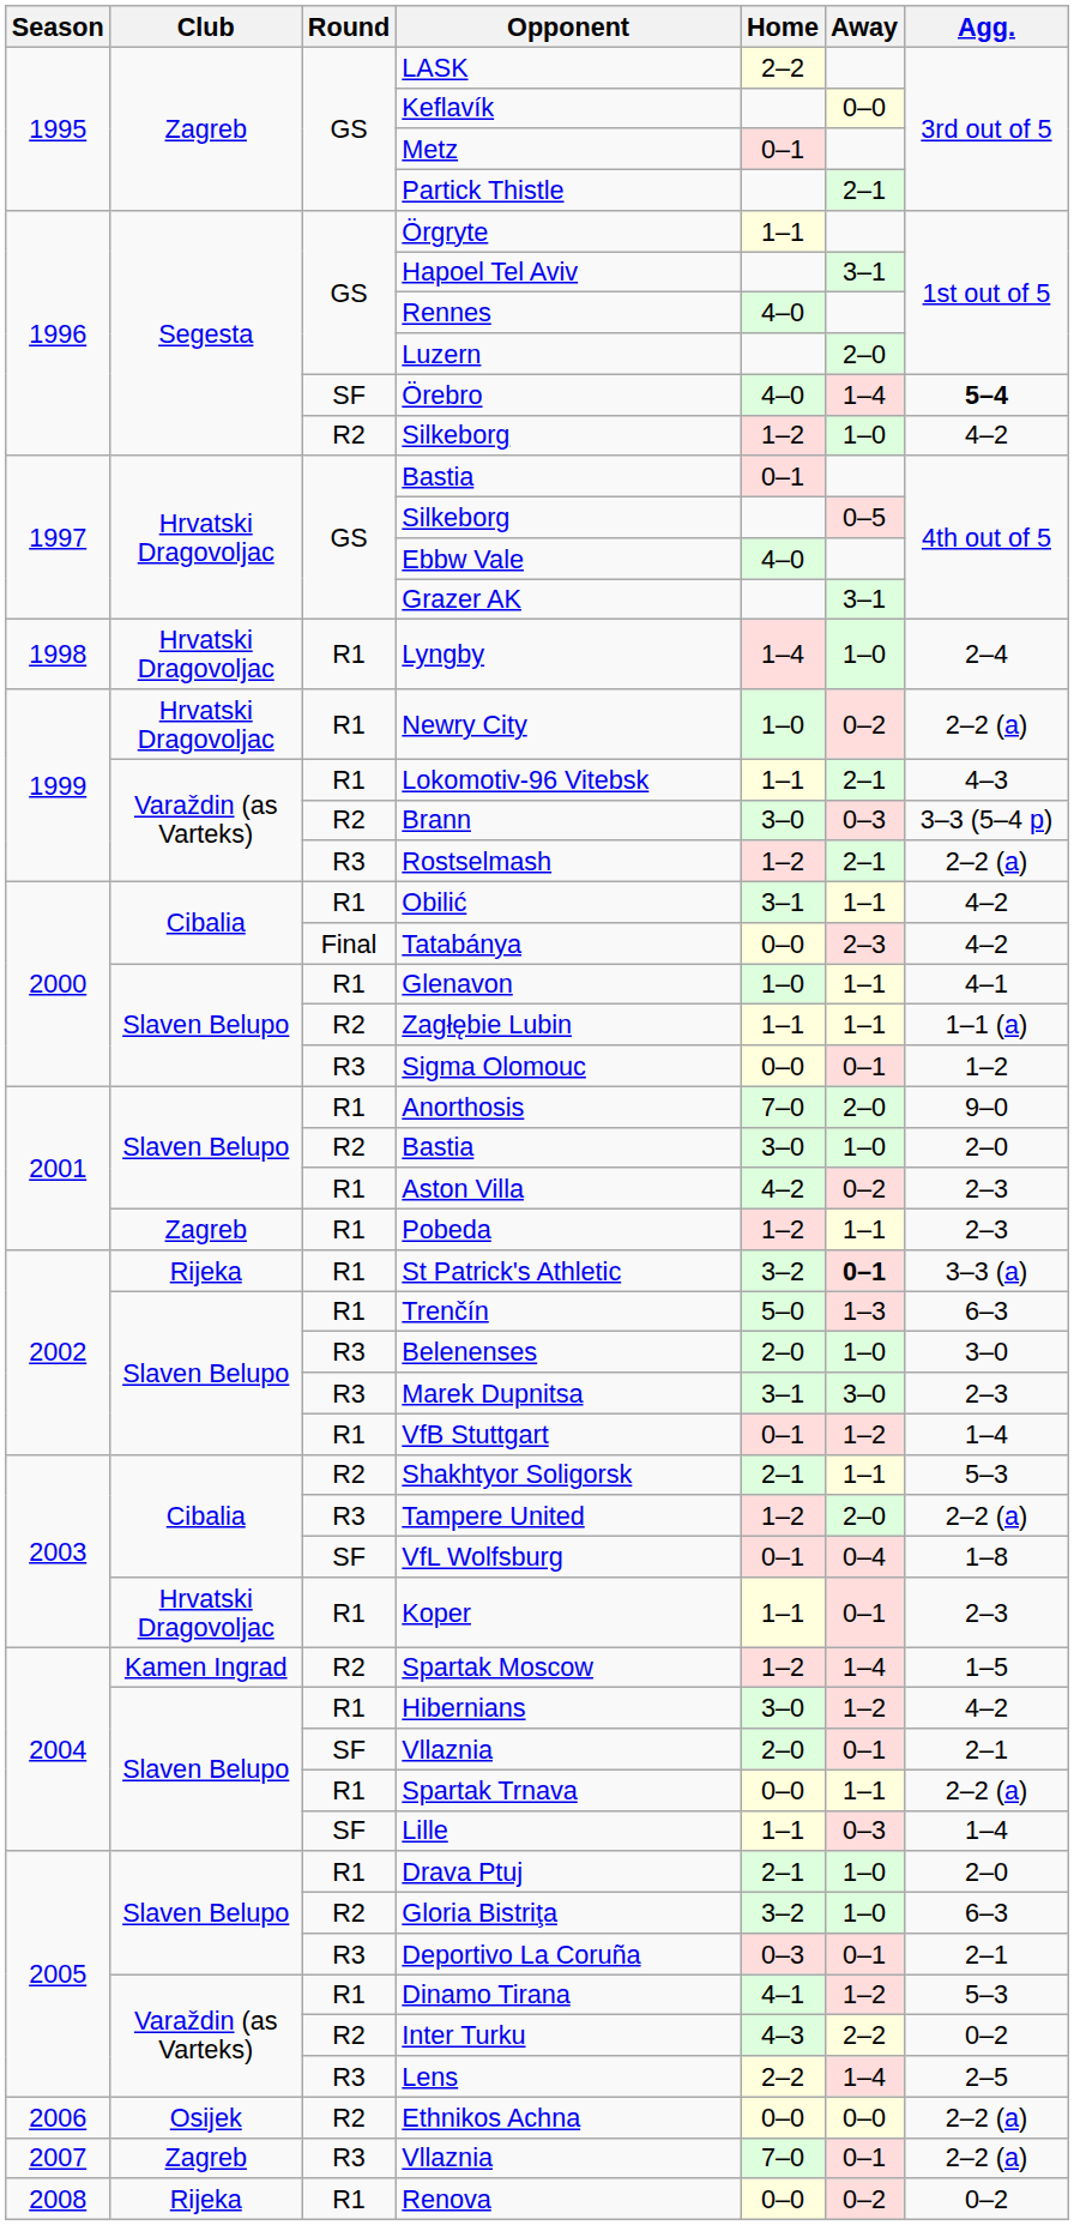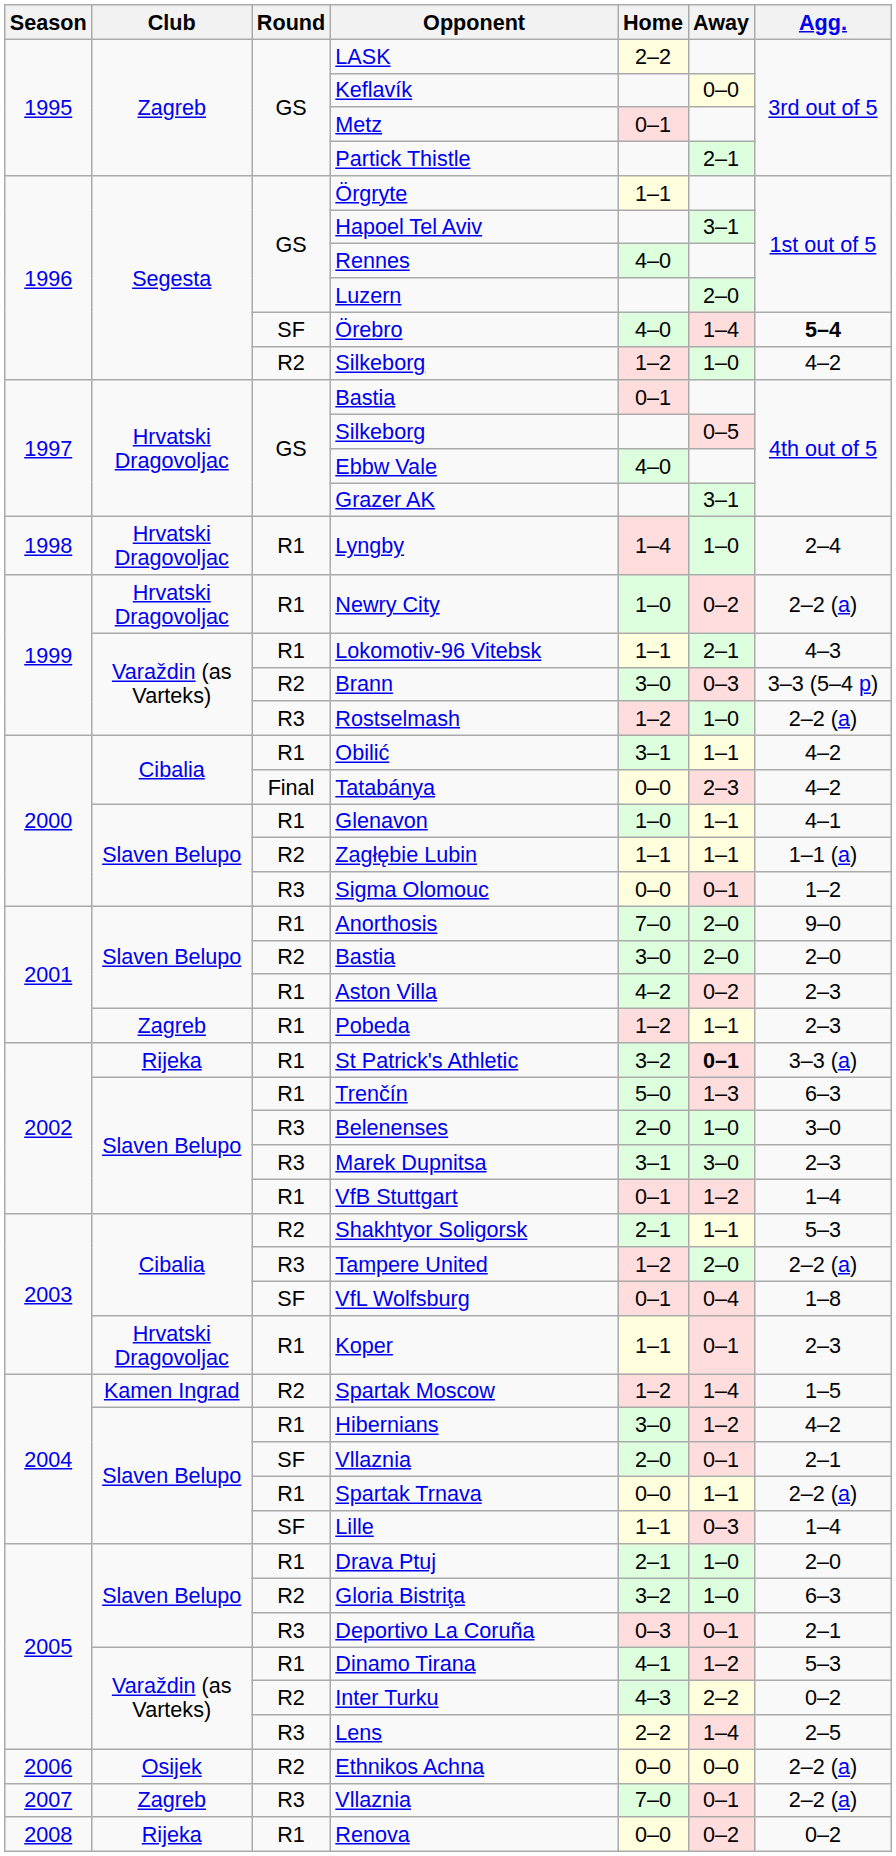 <table class="wikitable" style="font-size:90%; text-align: center">
 <tr>
 <th width="50">Season</th>
 <th width="100">Club</th>
 <th width="30">Round</th>
 <th width="185">Opponent</th>
 <th width="30">Home</th>
 <th width="30">Away</th>
 <th width="85"><a href='#'>Agg.</a></th>
 </tr>
 <tr>
 <td rowspan=4><a href='#'>1995</a></td>
 <td rowspan=4><a href='#'>Zagreb</a></td>
 <td rowspan=4>GS</td>
 <td align="left"> <a href='#'>LASK</a></td>
 <td bgcolor="#ffffdd">2–2</td>
 <td></td>
 <td rowspan=4><a href='#'>3rd out of 5</a></td>
 </tr>
 <tr>
 <td align="left"> <a href='#'>Keflavík</a></td>
 <td></td>
 <td bgcolor="#ffffdd">0–0</td>
 </tr>
 <tr>
 <td align="left"> <a href='#'>Metz</a></td>
 <td bgcolor="#ffdddd">0–1</td>
 <td></td>
 </tr>
 <tr>
 <td align="left"> <a href='#'>Partick Thistle</a></td>
 <td></td>
 <td bgcolor="#ddffdd">2–1</td>
 </tr>
 <tr>
 <td rowspan=6><a href='#'>1996</a></td>
 <td rowspan=6><a href='#'>Segesta</a></td>
 <td rowspan=4>GS</td>
 <td align="left"> <a href='#'>Örgryte</a></td>
 <td bgcolor="#ffffdd">1–1</td>
 <td></td>
 <td rowspan=4><a href='#'>1st out of 5</a></td>
 </tr>
 <tr>
 <td align="left"> <a href='#'>Hapoel Tel Aviv</a></td>
 <td></td>
 <td bgcolor="#ddffdd">3–1</td>
 </tr>
 <tr>
 <td align="left"> <a href='#'>Rennes</a></td>
 <td bgcolor="#ddffdd">4–0</td>
 <td></td>
 </tr>
 <tr>
 <td align="left"> <a href='#'>Luzern</a></td>
 <td></td>
 <td bgcolor="#ddffdd">2–0</td>
 </tr>
 <tr>
 <td>SF</td>
 <td align="left"> <a href='#'>Örebro</a></td>
 <td bgcolor="#ddffdd">4–0</td>
 <td bgcolor="#ffdddd">1–4</td>
 <td><strong>5–4</strong></td>
 </tr>
 <tr>
 <td>R2</td>
 <td align="left"> <a href='#'>Silkeborg</a></td>
 <td bgcolor="#ffdddd">1–2</td>
 <td bgcolor="#ddffdd">1–0</td>
 <td>4–2</td>
 </tr>
 <tr>
 <td rowspan=4><a href='#'>1997</a></td>
 <td rowspan=4><a href='#'>Hrvatski Dragovoljac</a></td>
 <td rowspan=4>GS</td>
 <td align="left"> <a href='#'>Bastia</a></td>
 <td bgcolor="#ffdddd">0–1</td>
 <td></td>
 <td rowspan=4><a href='#'>4th out of 5</a></td>
 </tr>
 <tr>
 <td align="left"> <a href='#'>Silkeborg</a></td>
 <td></td>
 <td bgcolor="#ffdddd">0–5</td>
 </tr>
 <tr>
 <td align="left"> <a href='#'>Ebbw Vale</a></td>
 <td bgcolor="#ddffdd">4–0</td>
 <td></td>
 </tr>
 <tr>
 <td align="left"> <a href='#'>Grazer AK</a></td>
 <td></td>
 <td bgcolor="#ddffdd">3–1</td>
 </tr>
 <tr>
 <td><a href='#'>1998</a></td>
 <td><a href='#'>Hrvatski Dragovoljac</a></td>
 <td>R1</td>
 <td align="left"> <a href='#'>Lyngby</a></td>
 <td bgcolor="#ffdddd">1–4</td>
 <td bgcolor="#ddffdd">1–0</td>
 <td>2–4</td>
 </tr>
 <tr>
 <td rowspan=4><a href='#'>1999</a></td>
 <td><a href='#'>Hrvatski Dragovoljac</a></td>
 <td>R1</td>
 <td align="left"> <a href='#'>Newry City</a></td>
 <td bgcolor="#ddffdd">1–0</td>
 <td bgcolor="#ffdddd">0–2</td>
 <td>2–2 (<a href='#'>a</a>)</td>
 </tr>
 <tr>
 <td rowspan=3><a href='#'>Varaždin</a> (as Varteks)</td>
 <td>R1</td>
 <td align="left"> <a href='#'>Lokomotiv-96 Vitebsk</a></td>
 <td bgcolor="#ffffdd">1–1</td>
 <td bgcolor="#ddffdd">2–1</td>
 <td>4–3</td>
 </tr>
 <tr>
 <td>R2</td>
 <td align="left"> <a href='#'>Brann</a></td>
 <td bgcolor="#ddffdd">3–0</td>
 <td bgcolor="#ffdddd">0–3</td>
 <td>3–3 (5–4 <a href='#'>p</a>)</td>
 </tr>
 <tr>
 <td>R3</td>
 <td align="left"> <a href='#'>Rostselmash</a></td>
 <td bgcolor="#ffdddd">1–2</td>
-<td bgcolor="#ddffdd">2–1</td>
+<td bgcolor="#ddffdd">1–0</td>
 <td>2–2 (<a href='#'>a</a>)</td>
 </tr>
 <tr>
 <td rowspan=5><a href='#'>2000</a></td>
 <td rowspan=2><a href='#'>Cibalia</a></td>
 <td>R1</td>
 <td align="left"> <a href='#'>Obilić</a></td>
 <td bgcolor="#ddffdd">3–1</td>
 <td bgcolor="#ffffdd">1–1</td>
 <td>4–2</td>
 </tr>
 <tr>
 <td>Final</td>
 <td align="left"> <a href='#'>Tatabánya</a></td>
 <td bgcolor="#ffffdd">0–0</td>
 <td bgcolor="#ffdddd">2–3</td>
 <td>4–2</td>
 </tr>
 <tr>
 <td rowspan=3><a href='#'>Slaven Belupo</a></td>
 <td>R1</td>
 <td align="left"> <a href='#'>Glenavon</a></td>
 <td bgcolor="#ddffdd">1–0</td>
 <td bgcolor="#ffffdd">1–1</td>
 <td>4–1</td>
 </tr>
 <tr>
 <td>R2</td>
 <td align="left"> <a href='#'>Zagłębie Lubin</a></td>
 <td bgcolor="#ffffdd">1–1</td>
 <td bgcolor="#ffffdd">1–1</td>
 <td>1–1 (<a href='#'>a</a>)</td>
 </tr>
 <tr>
 <td>R3</td>
 <td align="left"> <a href='#'>Sigma Olomouc</a></td>
 <td bgcolor="#ffffdd">0–0</td>
 <td bgcolor="#ffdddd">0–1</td>
 <td>1–2</td>
 </tr>
 <tr>
 <td rowspan=4><a href='#'>2001</a></td>
 <td rowspan=3><a href='#'>Slaven Belupo</a></td>
 <td>R1</td>
 <td align="left"> <a href='#'>Anorthosis</a></td>
 <td bgcolor="#ddffdd">7–0</td>
 <td bgcolor="#ddffdd">2–0</td>
 <td>9–0</td>
 </tr>
 <tr>
 <td>R2</td>
 <td align="left"> <a href='#'>Bastia</a></td>
 <td bgcolor="#ddffdd">3–0</td>
-<td bgcolor="#ddffdd">1–0</td>
+<td bgcolor="#ddffdd">2–0</td>
 <td>2–0</td>
 </tr>
 <tr>
 <td>R1</td>
 <td align="left"> <a href='#'>Aston Villa</a></td>
 <td bgcolor="#ddffdd">4–2</td>
 <td bgcolor="#ffdddd">0–2</td>
 <td>2–3</td>
 </tr>
 <tr>
 <td><a href='#'>Zagreb</a></td>
 <td>R1</td>
 <td align="left"> <a href='#'>Pobeda</a></td>
 <td bgcolor="#ffdddd">1–2</td>
 <td bgcolor="#ffffdd">1–1</td>
 <td>2–3</td>
 </tr>
 <tr>
 <td rowspan=5><a href='#'>2002</a></td>
 <td><a href='#'>Rijeka</a></td>
 <td>R1</td>
 <td align="left"> <a href='#'>St Patrick's Athletic</a></td>
 <td bgcolor="#ddffdd">3–2</td>
 <td bgcolor="#ffdddd"><strong>0–1</strong></td>
 <td>3–3 (<a href='#'>a</a>)</td>
 </tr>
 <tr>
 <td rowspan=4><a href='#'>Slaven Belupo</a></td>
 <td>R1</td>
 <td align="left"> <a href='#'>Trenčín</a></td>
 <td bgcolor="#ddffdd">5–0</td>
 <td bgcolor="#ffdddd">1–3</td>
 <td>6–3</td>
 </tr>
 <tr>
 <td>R3</td>
 <td align="left"> <a href='#'>Belenenses</a></td>
 <td bgcolor="#ddffdd">2–0</td>
 <td bgcolor="#ddffdd">1–0</td>
 <td>3–0</td>
 </tr>
 <tr>
 <td>R3</td>
 <td align="left"> <a href='#'>Marek Dupnitsa</a></td>
 <td bgcolor="#ddffdd">3–1</td>
 <td bgcolor="#ddffdd">3–0</td>
 <td>2–3</td>
 </tr>
 <tr>
 <td>R1</td>
 <td align="left"> <a href='#'>VfB Stuttgart</a></td>
 <td bgcolor="#ffdddd">0–1</td>
 <td bgcolor="#ffdddd">1–2</td>
 <td>1–4</td>
 </tr>
 <tr>
 <td rowspan=4><a href='#'>2003</a></td>
 <td rowspan=3><a href='#'>Cibalia</a></td>
 <td>R2</td>
 <td align="left"> <a href='#'>Shakhtyor Soligorsk</a></td>
 <td bgcolor="#ddffdd">2–1</td>
 <td bgcolor="#ffffdd">1–1</td>
 <td>5–3</td>
 </tr>
 <tr>
 <td>R3</td>
 <td align="left"> <a href='#'>Tampere United</a></td>
 <td bgcolor="#ffdddd">1–2</td>
 <td bgcolor="#ddffdd">2–0</td>
 <td>2–2 (<a href='#'>a</a>)</td>
 </tr>
 <tr>
 <td>SF</td>
 <td align="left"> <a href='#'>VfL Wolfsburg</a></td>
 <td bgcolor="#ffdddd">0–1</td>
 <td bgcolor="#ffdddd">0–4</td>
 <td>1–8</td>
 </tr>
 <tr>
 <td><a href='#'>Hrvatski Dragovoljac</a></td>
 <td>R1</td>
 <td align="left"> <a href='#'>Koper</a></td>
 <td bgcolor="#ffffdd">1–1</td>
 <td bgcolor="#ffdddd">0–1</td>
 <td>2–3</td>
 </tr>
 <tr>
 <td rowspan=5><a href='#'>2004</a></td>
 <td><a href='#'>Kamen Ingrad</a></td>
 <td>R2</td>
 <td align="left"> <a href='#'>Spartak Moscow</a></td>
 <td bgcolor="#ffdddd">1–2</td>
 <td bgcolor="#ffdddd">1–4</td>
 <td>1–5</td>
 </tr>
 <tr>
 <td rowspan=4><a href='#'>Slaven Belupo</a></td>
 <td>R1</td>
 <td align="left"> <a href='#'>Hibernians</a></td>
 <td bgcolor="#ddffdd">3–0</td>
 <td bgcolor="#ffdddd">1–2</td>
 <td>4–2</td>
 </tr>
 <tr>
 <td>SF</td>
 <td align="left"> <a href='#'>Vllaznia</a></td>
 <td bgcolor="#ddffdd">2–0</td>
 <td bgcolor="#ffdddd">0–1</td>
 <td>2–1</td>
 </tr>
 <tr>
 <td>R1</td>
 <td align="left"> <a href='#'>Spartak Trnava</a></td>
 <td bgcolor="#ffffdd">0–0</td>
 <td bgcolor="#ffffdd">1–1</td>
 <td>2–2 (<a href='#'>a</a>)</td>
 </tr>
 <tr>
 <td>SF</td>
 <td align="left"> <a href='#'>Lille</a></td>
 <td bgcolor="#ffffdd">1–1</td>
 <td bgcolor="#ffdddd">0–3</td>
 <td>1–4</td>
 </tr>
 <tr>
 <td rowspan=6><a href='#'>2005</a></td>
 <td rowspan=3><a href='#'>Slaven Belupo</a></td>
 <td>R1</td>
 <td align="left"> <a href='#'>Drava Ptuj</a></td>
 <td bgcolor="#ddffdd">2–1</td>
 <td bgcolor="#ddffdd">1–0</td>
 <td>2–0</td>
 </tr>
 <tr>
 <td>R2</td>
 <td align="left"> <a href='#'>Gloria Bistriţa</a></td>
 <td bgcolor="#ddffdd">3–2</td>
 <td bgcolor="#ddffdd">1–0</td>
 <td>6–3</td>
 </tr>
 <tr>
 <td>R3</td>
 <td align="left"> <a href='#'>Deportivo La Coruña</a></td>
 <td bgcolor="#ffdddd">0–3</td>
 <td bgcolor="#ffdddd">0–1</td>
 <td>2–1</td>
 </tr>
 <tr>
 <td rowspan=3><a href='#'>Varaždin</a> (as Varteks)</td>
 <td>R1</td>
 <td align="left"> <a href='#'>Dinamo Tirana</a></td>
 <td bgcolor="#ddffdd">4–1</td>
 <td bgcolor="#ffdddd">1–2</td>
 <td>5–3</td>
 </tr>
 <tr>
 <td>R2</td>
 <td align="left"> <a href='#'>Inter Turku</a></td>
 <td bgcolor="#ddffdd">4–3</td>
 <td bgcolor="#ffffdd">2–2</td>
 <td>0–2</td>
 </tr>
 <tr>
 <td>R3</td>
 <td align="left"> <a href='#'>Lens</a></td>
 <td bgcolor="#ffffdd">2–2</td>
 <td bgcolor="#ffdddd">1–4</td>
 <td>2–5</td>
 </tr>
 <tr>
 <td><a href='#'>2006</a></td>
 <td><a href='#'>Osijek</a></td>
 <td>R2</td>
 <td align="left"> <a href='#'>Ethnikos Achna</a></td>
 <td bgcolor="#ffffdd">0–0</td>
 <td bgcolor="#ffffdd">0–0</td>
 <td>2–2 (<a href='#'>a</a>)</td>
 </tr>
 <tr>
 <td><a href='#'>2007</a></td>
 <td><a href='#'>Zagreb</a></td>
 <td>R3</td>
 <td align="left"> <a href='#'>Vllaznia</a></td>
 <td bgcolor="#ddffdd">7–0</td>
 <td bgcolor="#ffdddd">0–1</td>
 <td>2–2 (<a href='#'>a</a>)</td>
 </tr>
 <tr>
 <td><a href='#'>2008</a></td>
 <td><a href='#'>Rijeka</a></td>
 <td>R1</td>
 <td align="left"> <a href='#'>Renova</a></td>
 <td bgcolor="#ffffdd">0–0</td>
 <td bgcolor="#ffdddd">0–2</td>
 <td>0–2</td>
 </tr>
 </table>
